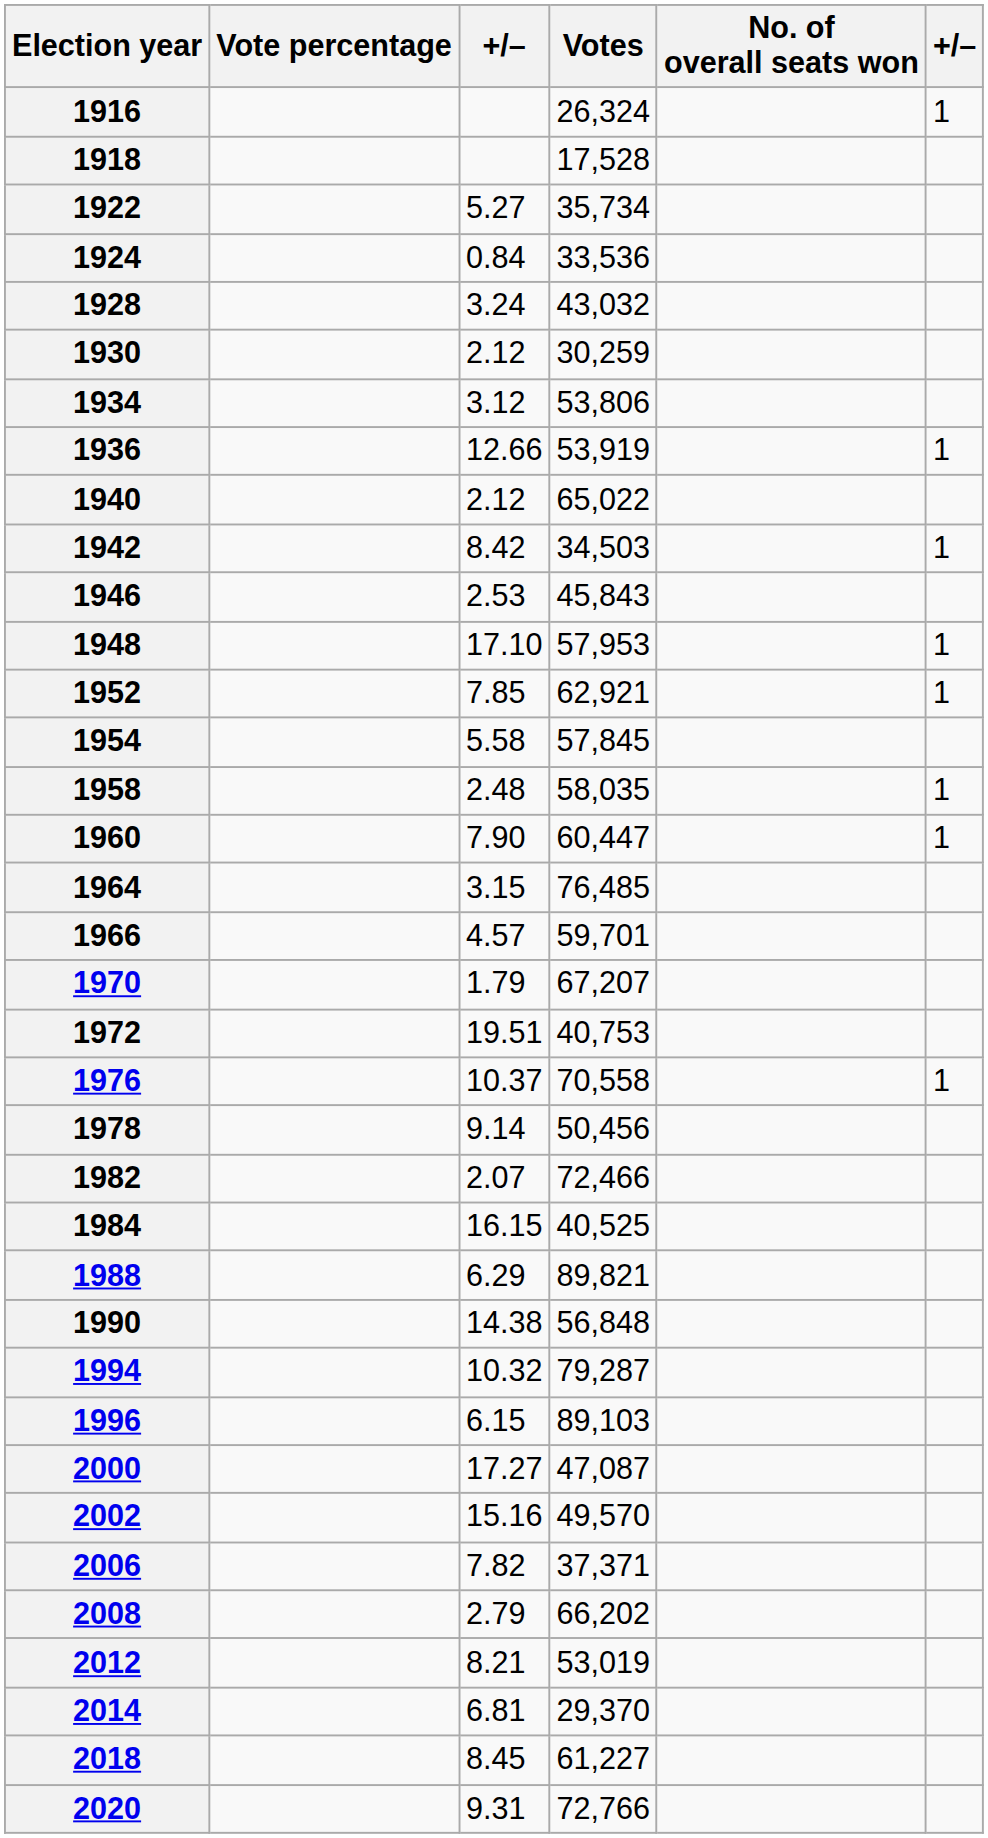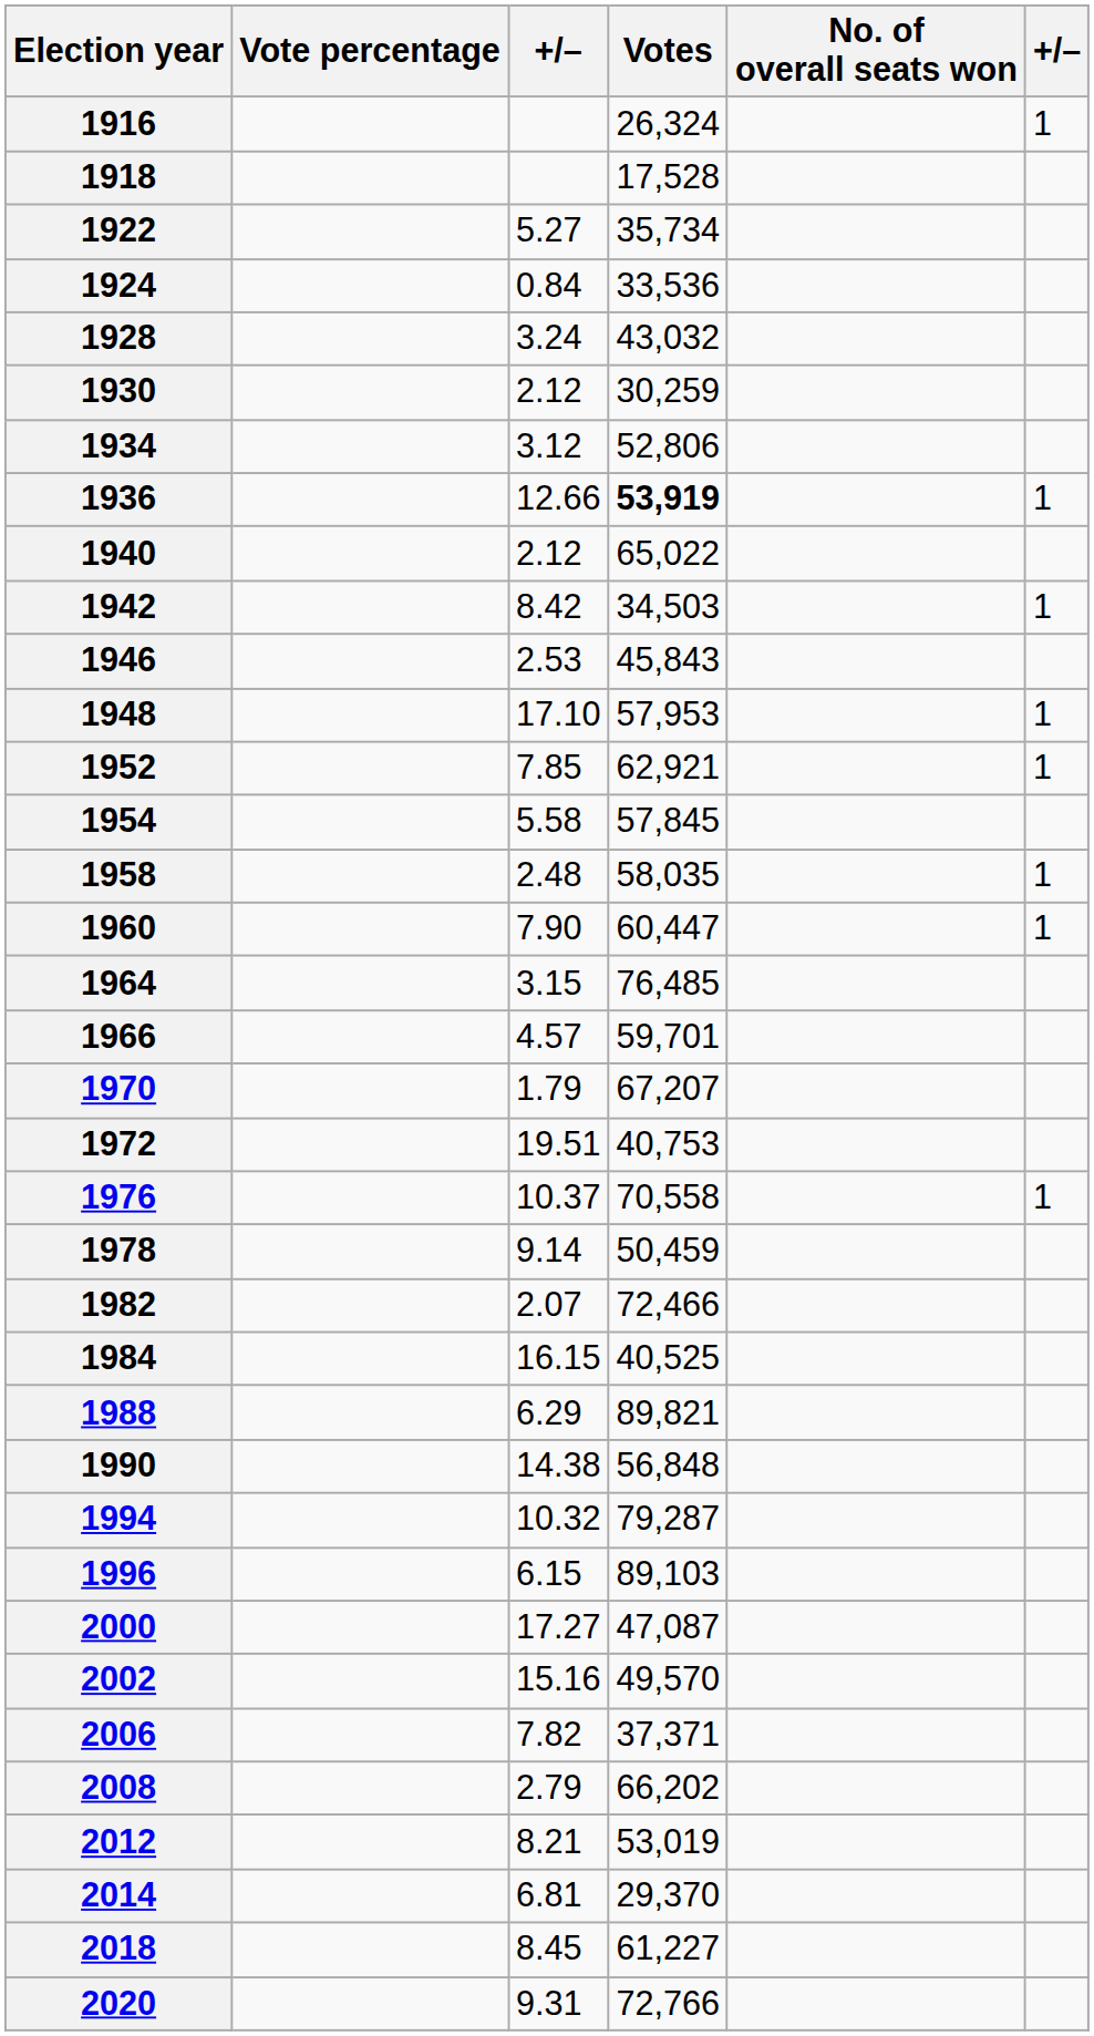 <table class=wikitable>
 <tr>
 <th>Election year</th>
 <th>Vote percentage</th>
 <th>+/–</th>
 <th>Votes</th>
 <th>No. of<br>overall seats won</th>
 <th>+/–</th>
 </tr>
 <tr>
 <th>1916</th>
 <td></td>
 <td></td>
 <td>26,324</td>
 <td></td>
 <td> 1</td>
 </tr>
 <tr>
 <th>1918</th>
 <td></td>
 <td></td>
 <td>17,528</td>
 <td></td>
 <td></td>
 </tr>
 <tr>
 <th>1922</th>
 <td></td>
 <td> 5.27</td>
 <td>35,734</td>
 <td></td>
 <td></td>
 </tr>
 <tr>
 <th>1924</th>
 <td></td>
 <td> 0.84</td>
 <td>33,536</td>
 <td></td>
 <td></td>
 </tr>
 <tr>
 <th>1928</th>
 <td></td>
 <td> 3.24</td>
 <td>43,032</td>
 <td></td>
 <td></td>
 </tr>
 <tr>
 <th>1930</th>
 <td></td>
 <td> 2.12</td>
 <td>30,259</td>
 <td></td>
 <td></td>
 </tr>
 <tr>
 <th>1934</th>
 <td></td>
 <td> 3.12</td>
-<td>53,806</td>
+<td>52,806</td>
 <td></td>
 <td></td>
 </tr>
 <tr>
 <th>1936</th>
 <td></td>
 <td> 12.66</td>
-<td>53,919</td>
+<td><strong>53,919</strong></td>
 <td></td>
 <td> 1</td>
 </tr>
 <tr>
 <th>1940</th>
 <td></td>
 <td> 2.12</td>
 <td>65,022</td>
 <td></td>
 <td></td>
 </tr>
 <tr>
 <th>1942</th>
 <td></td>
 <td> 8.42</td>
 <td>34,503</td>
 <td></td>
 <td> 1</td>
 </tr>
 <tr>
 <th>1946</th>
 <td></td>
 <td> 2.53</td>
 <td>45,843</td>
 <td></td>
 <td></td>
 </tr>
 <tr>
 <th>1948</th>
 <td></td>
 <td> 17.10</td>
 <td>57,953</td>
 <td></td>
 <td> 1</td>
 </tr>
 <tr>
 <th>1952</th>
 <td></td>
 <td> 7.85</td>
 <td>62,921</td>
 <td></td>
 <td> 1</td>
 </tr>
 <tr>
 <th>1954</th>
 <td></td>
 <td> 5.58</td>
 <td>57,845</td>
 <td></td>
 <td></td>
 </tr>
 <tr>
 <th>1958</th>
 <td></td>
 <td> 2.48</td>
 <td>58,035</td>
 <td></td>
 <td> 1</td>
 </tr>
 <tr>
 <th>1960</th>
 <td></td>
 <td> 7.90</td>
 <td>60,447</td>
 <td></td>
 <td> 1</td>
 </tr>
 <tr>
 <th>1964</th>
 <td></td>
 <td> 3.15</td>
 <td>76,485</td>
 <td></td>
 <td></td>
 </tr>
 <tr>
 <th>1966</th>
 <td></td>
 <td> 4.57</td>
 <td>59,701</td>
 <td></td>
 <td></td>
 </tr>
 <tr>
 <th><a href='#'>1970</a></th>
 <td></td>
 <td> 1.79</td>
 <td>67,207</td>
 <td></td>
 <td></td>
 </tr>
 <tr>
 <th>1972</th>
 <td></td>
 <td> 19.51</td>
 <td>40,753</td>
 <td></td>
 <td></td>
 </tr>
 <tr>
 <th><a href='#'>1976</a></th>
 <td></td>
 <td> 10.37</td>
 <td>70,558</td>
 <td></td>
 <td> 1</td>
 </tr>
 <tr>
 <th>1978</th>
 <td></td>
 <td> 9.14</td>
-<td>50,456</td>
+<td>50,459</td>
 <td></td>
 <td></td>
 </tr>
 <tr>
 <th>1982</th>
 <td></td>
 <td> 2.07</td>
 <td>72,466</td>
 <td></td>
 <td></td>
 </tr>
 <tr>
 <th>1984</th>
 <td></td>
 <td> 16.15</td>
 <td>40,525</td>
 <td></td>
 <td></td>
 </tr>
 <tr>
 <th><a href='#'>1988</a></th>
 <td></td>
 <td> 6.29</td>
 <td>89,821</td>
 <td></td>
 <td></td>
 </tr>
 <tr>
 <th>1990</th>
 <td></td>
 <td> 14.38</td>
 <td>56,848</td>
 <td></td>
 <td></td>
 </tr>
 <tr>
 <th><a href='#'>1994</a></th>
 <td></td>
 <td> 10.32</td>
 <td>79,287</td>
 <td></td>
 <td></td>
 </tr>
 <tr>
 <th><a href='#'>1996</a></th>
 <td></td>
 <td> 6.15</td>
 <td>89,103</td>
 <td></td>
 <td></td>
 </tr>
 <tr>
 <th><a href='#'>2000</a></th>
 <td></td>
 <td> 17.27</td>
 <td>47,087</td>
 <td></td>
 <td></td>
 </tr>
 <tr>
 <th><a href='#'>2002</a></th>
 <td></td>
 <td> 15.16</td>
 <td>49,570</td>
 <td></td>
 <td></td>
 </tr>
 <tr>
 <th><a href='#'>2006</a></th>
 <td></td>
 <td> 7.82</td>
 <td>37,371</td>
 <td></td>
 <td></td>
 </tr>
 <tr>
 <th><a href='#'>2008</a></th>
 <td></td>
 <td> 2.79</td>
 <td>66,202</td>
 <td></td>
 <td></td>
 </tr>
 <tr>
 <th><a href='#'>2012</a></th>
 <td></td>
 <td> 8.21</td>
 <td>53,019</td>
 <td></td>
 <td></td>
 </tr>
 <tr>
 <th><a href='#'>2014</a></th>
 <td></td>
 <td> 6.81</td>
 <td>29,370</td>
 <td></td>
 <td></td>
 </tr>
 <tr>
 <th><a href='#'>2018</a></th>
 <td></td>
 <td> 8.45</td>
 <td>61,227</td>
 <td></td>
 <td></td>
 </tr>
 <tr>
 <th><a href='#'>2020</a></th>
 <td></td>
 <td> 9.31</td>
 <td>72,766</td>
 <td></td>
 <td></td>
 </tr>
 </table>
